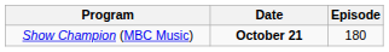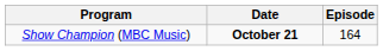 <table class="wikitable" style="text-align:center">
 <tr>
 <th width="250">Program</th>
 <th width="140">Date</th>
 <th width="50">Episode</th>
 </tr>
 <tr>
 <td rowspan="2"><em><a href='#'>Show Champion</a></em> (<a href='#'>MBC Music</a>)</td>
 <td><strong>October 21</strong></td>
-<td>180</td>
+<td>164</td>
 </tr>
 </table>
